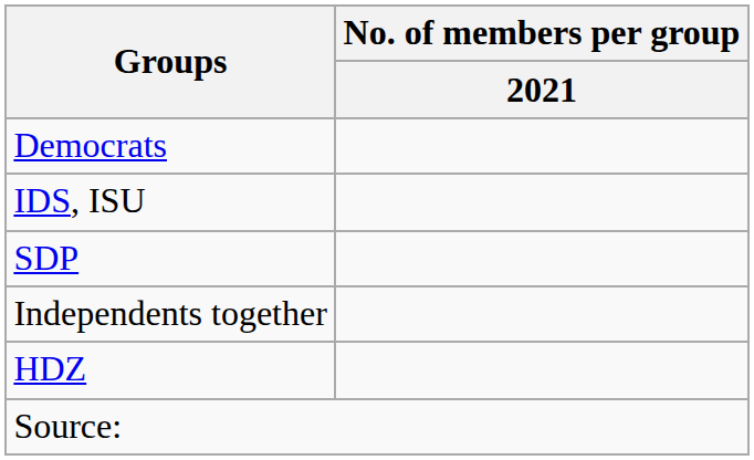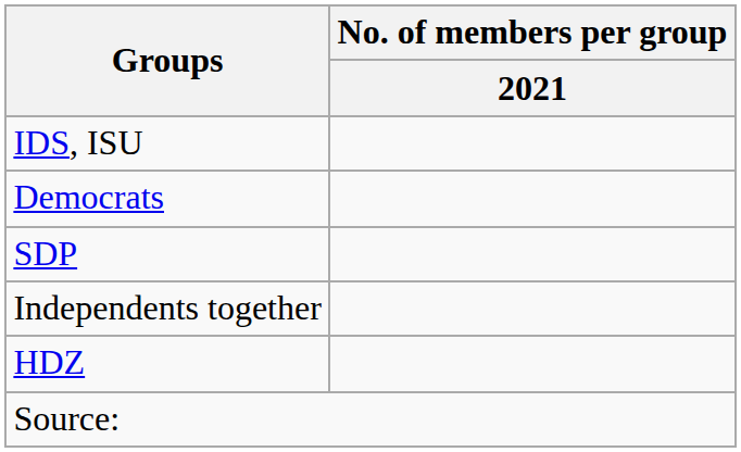 <table class="wikitable mw-collapsible">
 <tr>
 <th rowspan="2">Groups</th>
 <th>No. of members per group</th>
 </tr>
 <tr>
 <th>2021</th>
 </tr>
 <tr>
-<td><a href='#'>Democrats</a></td>
+<td><a href='#'>IDS</a>, ISU</td>
 <td></td>
 </tr>
 <tr>
-<td><a href='#'>IDS</a>, ISU</td>
+<td><a href='#'>Democrats</a></td>
 <td></td>
 </tr>
 <tr>
 <td><a href='#'>SDP</a></td>
 <td></td>
 </tr>
 <tr>
 <td>Independents together</td>
 <td></td>
 </tr>
 <tr>
 <td><a href='#'>HDZ</a></td>
 <td></td>
 </tr>
 <tr>
 <td colspan="2">Source:</td>
 </tr>
 </table>
